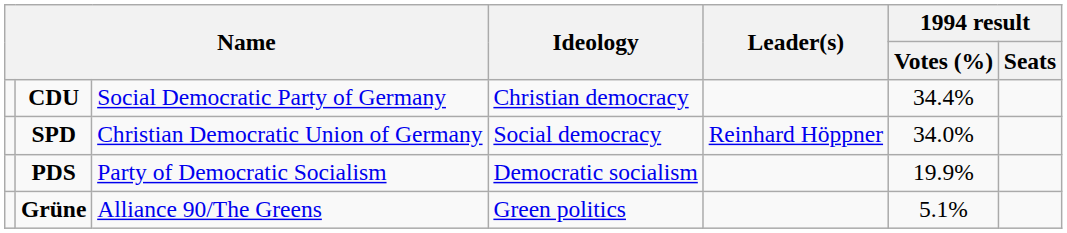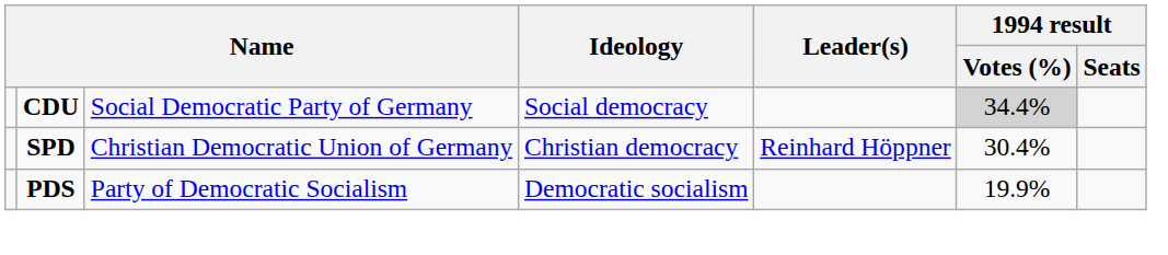 <table class="wikitable">
 <tr>
 <th rowspan=2 colspan=3>Name</th>
 <th rowspan=2>Ideology</th>
 <th rowspan=2>Leader(s)</th>
 <th colspan=2>1994 result</th>
 </tr>
 <tr>
 <th>Votes (%)</th>
 <th>Seats</th>
 </tr>
 <tr>
 <td bgcolor=></td>
 <td align=center><strong>CDU</strong></td>
 <td><a href='#'>Social Democratic Party of Germany</a><br></td>
-<td><a href='#'>Christian democracy</a></td>
+<td><a href='#'>Social democracy</a></td>
 <td></td>
-<td align=center>34.4%</td>
+<td align=center style="background: lightgrey;">34.4%</td>
 <td></td>
 </tr>
 <tr>
 <td bgcolor=></td>
 <td align=center><strong>SPD</strong></td>
 <td><a href='#'>Christian Democratic Union of Germany</a><br></td>
-<td><a href='#'>Social democracy</a></td>
+<td><a href='#'>Christian democracy</a></td>
 <td><a href='#'>Reinhard Höppner</a></td>
-<td align=center>34.0%</td>
+<td align=center>30.4%</td>
 <td></td>
 </tr>
 <tr>
 <td bgcolor=></td>
 <td align=center><strong>PDS</strong></td>
 <td><a href='#'>Party of Democratic Socialism</a><br></td>
 <td><a href='#'>Democratic socialism</a></td>
 <td></td>
 <td align=center>19.9%</td>
 <td></td>
 </tr>
-<tr>
-<td bgcolor=></td>
-<td align=center><strong>Grüne</strong></td>
-<td><a href='#'>Alliance 90/The Greens</a><br></td>
-<td><a href='#'>Green politics</a></td>
-<td></td>
-<td align=center>5.1%</td>
-<td></td>
-</tr>
 </table>
